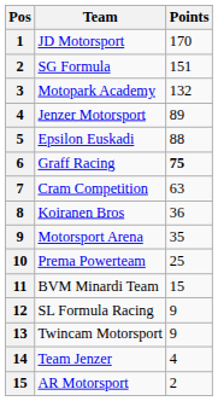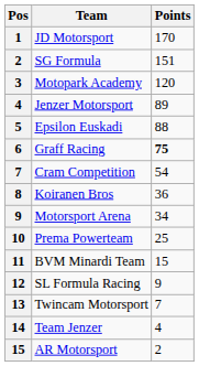 <table class="wikitable" style="font-size: 85%;">
 <tr>
 <th>Pos</th>
 <th>Team</th>
 <th>Points</th>
 </tr>
 <tr>
 <th>1</th>
 <td> <a href='#'>JD Motorsport</a></td>
 <td>170</td>
 </tr>
 <tr>
 <th>2</th>
 <td> <a href='#'>SG Formula</a></td>
 <td>151</td>
 </tr>
 <tr>
 <th>3</th>
 <td> <a href='#'>Motopark Academy</a></td>
-<td>132</td>
+<td>120</td>
 </tr>
 <tr>
 <th>4</th>
 <td> <a href='#'>Jenzer Motorsport</a></td>
 <td>89</td>
 </tr>
 <tr>
 <th>5</th>
 <td> <a href='#'>Epsilon Euskadi</a></td>
 <td>88</td>
 </tr>
 <tr>
 <th>6</th>
 <td> <a href='#'>Graff Racing</a></td>
 <td><strong>75</strong></td>
 </tr>
 <tr>
 <th>7</th>
 <td> <a href='#'>Cram Competition</a></td>
-<td>63</td>
+<td>54</td>
 </tr>
 <tr>
 <th>8</th>
 <td> <a href='#'>Koiranen Bros</a></td>
 <td>36</td>
 </tr>
 <tr>
 <th>9</th>
 <td> <a href='#'>Motorsport Arena</a></td>
-<td>35</td>
+<td>34</td>
 </tr>
 <tr>
 <th>10</th>
 <td> <a href='#'>Prema Powerteam</a></td>
 <td>25</td>
 </tr>
 <tr>
 <th>11</th>
 <td> BVM Minardi Team</td>
 <td>15</td>
 </tr>
 <tr>
 <th>12</th>
 <td> SL Formula Racing</td>
 <td>9</td>
 </tr>
 <tr>
 <th>13</th>
 <td> Twincam Motorsport</td>
-<td>9</td>
+<td>7</td>
 </tr>
 <tr>
 <th>14</th>
 <td> <a href='#'>Team Jenzer</a></td>
 <td>4</td>
 </tr>
 <tr>
 <th>15</th>
 <td> <a href='#'>AR Motorsport</a></td>
 <td>2</td>
 </tr>
 </table>
